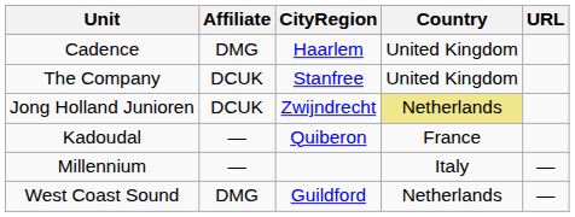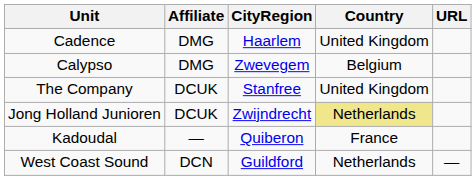 <table class="wikitable" style="text-align: center;">
 <tr>
 <th>Unit</th>
 <th>Affiliate</th>
 <th>CityRegion</th>
 <th>Country</th>
 <th>URL</th>
 </tr>
 <tr>
 <td>Cadence</td>
 <td>DMG</td>
 <td><a href='#'>Haarlem</a></td>
 <td>United Kingdom</td>
+<td></td>
+</tr>
+<tr>
+<td>Calypso</td>
+<td>DMG</td>
+<td><a href='#'>Zwevegem</a></td>
+<td>Belgium</td>
 <td></td>
 </tr>
 <tr>
 <td>The Company</td>
 <td>DCUK</td>
 <td><a href='#'>Stanfree</a></td>
 <td>United Kingdom</td>
 <td></td>
 </tr>
 <tr>
 <td>Jong Holland Junioren</td>
 <td>DCUK</td>
 <td><a href='#'>Zwijndrecht</a></td>
 <td style="background: khaki;">Netherlands</td>
 <td></td>
 </tr>
 <tr>
 <td>Kadoudal</td>
 <td>—</td>
 <td><a href='#'>Quiberon</a></td>
 <td>France</td>
 <td></td>
 </tr>
 <tr>
-<td>Millennium</td>
-<td>—</td>
-<td></td>
-<td>Italy</td>
-<td>—</td>
-</tr>
-<tr>
 <td>West Coast Sound</td>
-<td>DMG</td>
+<td>DCN</td>
 <td><a href='#'>Guildford</a></td>
 <td>Netherlands</td>
 <td>—</td>
 </tr>
 </table>
